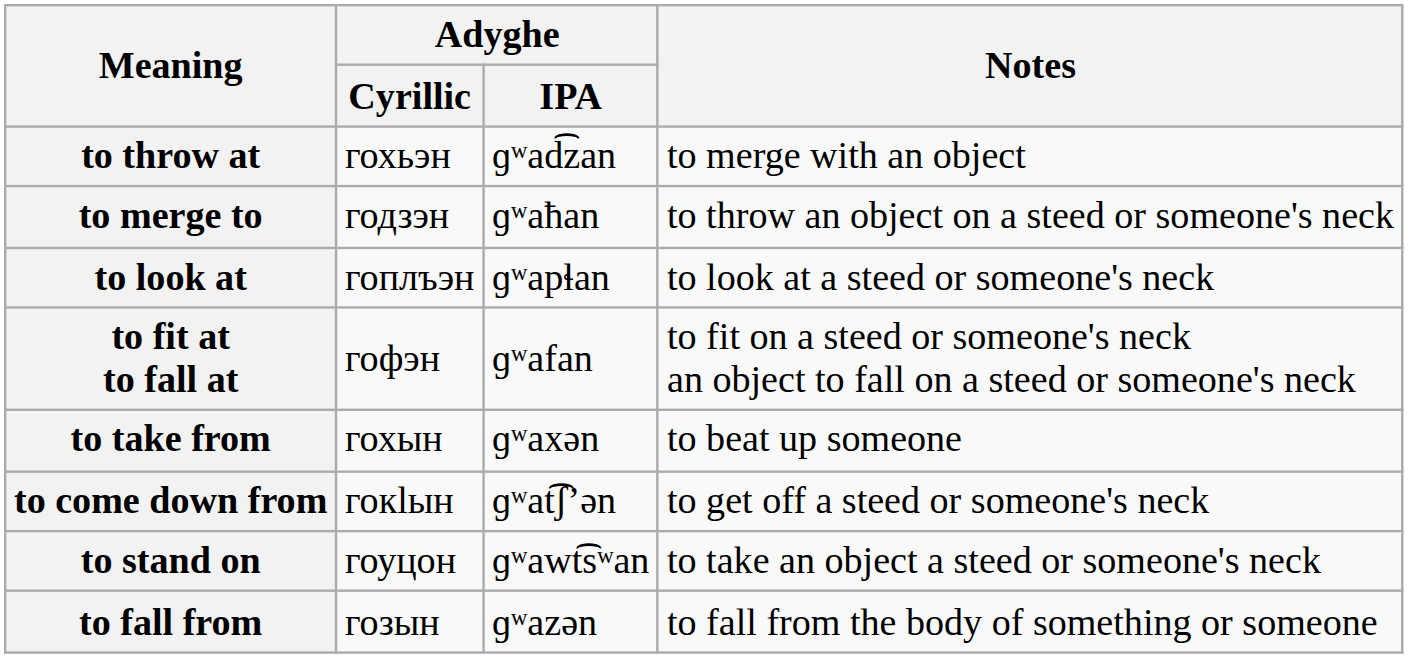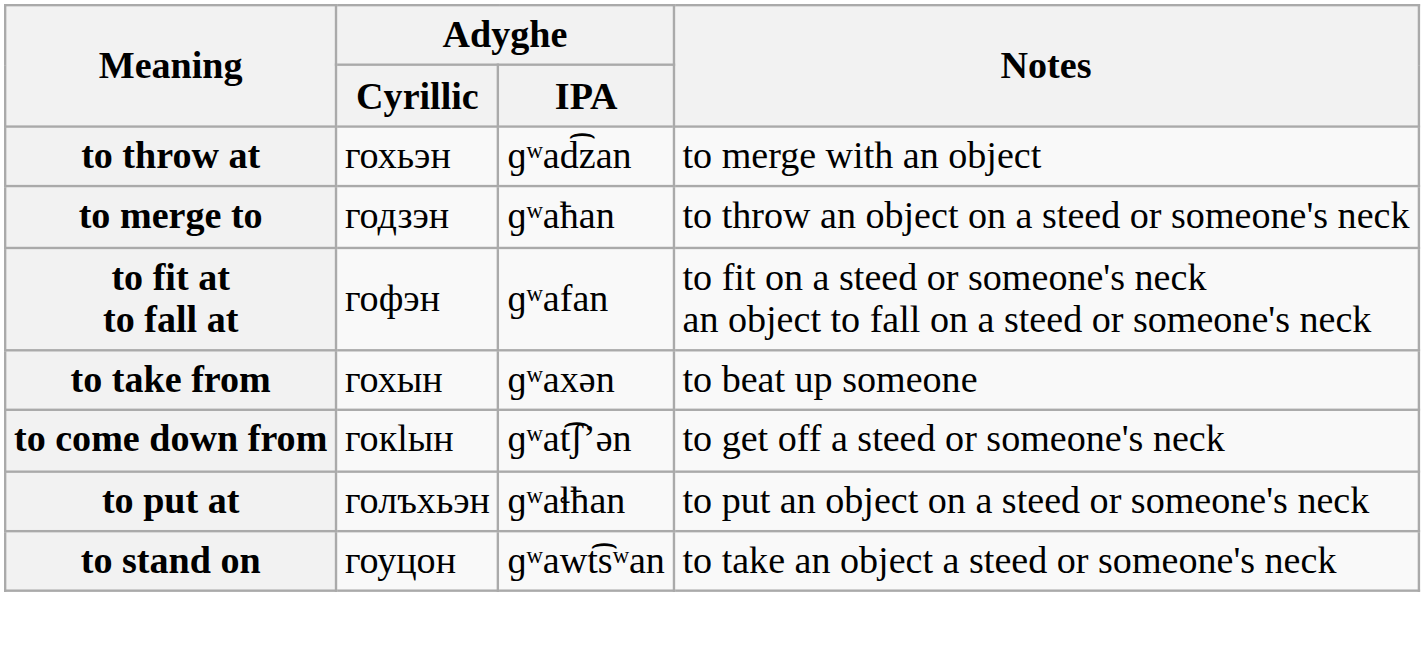 <table class="wikitable">
 <tr>
 <th rowspan="2">Meaning</th>
 <th colspan="2">Adyghe</th>
 <th rowspan="2">Notes</th>
 </tr>
 <tr>
 <th>Cyrillic</th>
 <th>IPA</th>
 </tr>
 <tr>
 <th>to throw at</th>
 <td>гохьэн</td>
 <td>ɡʷad͡zan</td>
 <td>to merge with an object</td>
 </tr>
 <tr>
 <th>to merge to</th>
 <td>годзэн</td>
 <td>ɡʷaħan</td>
 <td>to throw an object on a steed or someone's neck</td>
 </tr>
 <tr>
-<th>to look at</th>
-<td>гоплъэн</td>
-<td>ɡʷapɬan</td>
-<td>to look at a steed or someone's neck</td>
-</tr>
-<tr>
 <th>to fit at<br>to fall at</th>
 <td>гофэн</td>
 <td>ɡʷafan</td>
 <td>to fit on a steed or someone's neck<br>an object to fall on a steed or someone's neck</td>
 </tr>
 <tr>
 <th>to take from</th>
 <td>гохын</td>
 <td>ɡʷaxən</td>
 <td>to beat up someone</td>
 </tr>
 <tr>
 <th>to come down from</th>
 <td>гокӏын</td>
 <td>ɡʷat͡ʃʼən</td>
 <td>to get off a steed or someone's neck</td>
 </tr>
 <tr>
+<th>to put at</th>
+<td>голъхьэн</td>
+<td>ɡʷaɬħan</td>
+<td>to put an object on a steed or someone's neck</td>
+</tr>
+<tr>
 <th>to stand on</th>
 <td>гоуцон</td>
 <td>ɡʷawt͡sʷan</td>
 <td>to take an object a steed or someone's neck</td>
 </tr>
-<tr>
-<th>to fall from</th>
-<td>гозын</td>
-<td>ɡʷazən</td>
-<td>to fall from the body of something or someone</td>
-</tr>
 </table>
